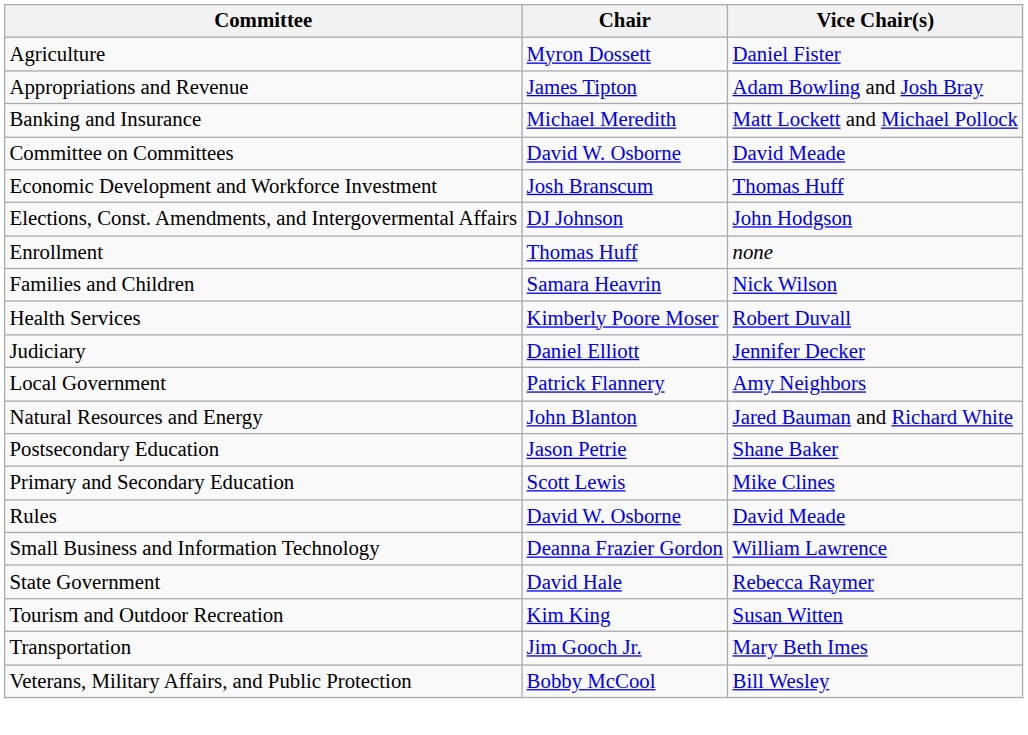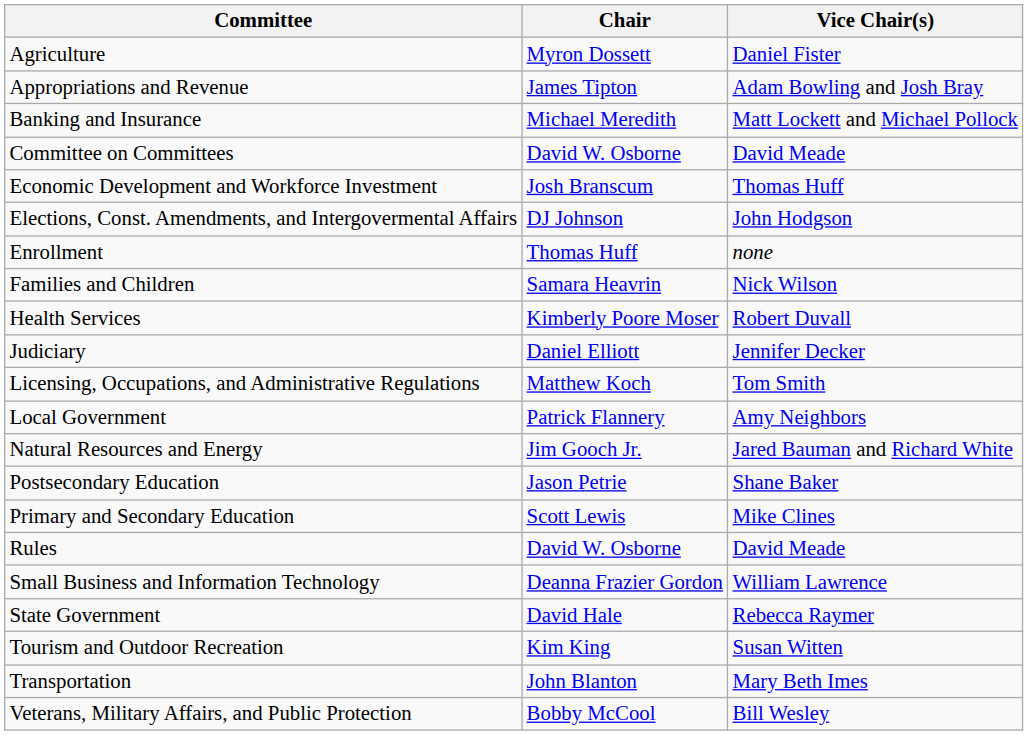 <table class="wikitable">
 <tr>
 <th>Committee</th>
 <th>Chair</th>
 <th>Vice Chair(s)</th>
 </tr>
 <tr>
 <td>Agriculture</td>
 <td><a href='#'>Myron Dossett</a></td>
 <td><a href='#'>Daniel Fister</a></td>
 </tr>
 <tr>
 <td>Appropriations and Revenue</td>
 <td><a href='#'>James Tipton</a></td>
 <td><a href='#'>Adam Bowling</a> and <a href='#'>Josh Bray</a></td>
 </tr>
 <tr>
 <td>Banking and Insurance</td>
 <td><a href='#'>Michael Meredith</a></td>
 <td><a href='#'>Matt Lockett</a> and <a href='#'>Michael Pollock</a></td>
 </tr>
 <tr>
 <td>Committee on Committees</td>
 <td><a href='#'>David W. Osborne</a></td>
 <td><a href='#'>David Meade</a></td>
 </tr>
 <tr>
 <td>Economic Development and Workforce Investment</td>
 <td><a href='#'>Josh Branscum</a></td>
 <td><a href='#'>Thomas Huff</a></td>
 </tr>
 <tr>
 <td>Elections, Const. Amendments, and Intergovermental Affairs</td>
 <td><a href='#'>DJ Johnson</a></td>
 <td><a href='#'>John Hodgson</a></td>
 </tr>
 <tr>
 <td>Enrollment</td>
 <td><a href='#'>Thomas Huff</a></td>
 <td><em>none</em></td>
 </tr>
 <tr>
 <td>Families and Children</td>
 <td><a href='#'>Samara Heavrin</a></td>
 <td><a href='#'>Nick Wilson</a></td>
 </tr>
 <tr>
 <td>Health Services</td>
 <td><a href='#'>Kimberly Poore Moser</a></td>
 <td><a href='#'>Robert Duvall</a></td>
 </tr>
 <tr>
 <td>Judiciary</td>
 <td><a href='#'>Daniel Elliott</a></td>
 <td><a href='#'>Jennifer Decker</a></td>
 </tr>
 <tr>
+<td>Licensing, Occupations, and Administrative Regulations</td>
+<td><a href='#'>Matthew Koch</a></td>
+<td><a href='#'>Tom Smith</a></td>
+</tr>
+<tr>
 <td>Local Government</td>
 <td><a href='#'>Patrick Flannery</a></td>
 <td><a href='#'>Amy Neighbors</a></td>
 </tr>
 <tr>
 <td>Natural Resources and Energy</td>
-<td><a href='#'>John Blanton</a></td>
+<td><a href='#'>Jim Gooch Jr.</a></td>
 <td><a href='#'>Jared Bauman</a> and <a href='#'>Richard White</a></td>
 </tr>
 <tr>
 <td>Postsecondary Education</td>
 <td><a href='#'>Jason Petrie</a></td>
 <td><a href='#'>Shane Baker</a></td>
 </tr>
 <tr>
 <td>Primary and Secondary Education</td>
 <td><a href='#'>Scott Lewis</a></td>
 <td><a href='#'>Mike Clines</a></td>
 </tr>
 <tr>
 <td>Rules</td>
 <td><a href='#'>David W. Osborne</a></td>
 <td><a href='#'>David Meade</a></td>
 </tr>
 <tr>
 <td>Small Business and Information Technology</td>
 <td><a href='#'>Deanna Frazier Gordon</a></td>
 <td><a href='#'>William Lawrence</a></td>
 </tr>
 <tr>
 <td>State Government</td>
 <td><a href='#'>David Hale</a></td>
 <td><a href='#'>Rebecca Raymer</a></td>
 </tr>
 <tr>
 <td>Tourism and Outdoor Recreation</td>
 <td><a href='#'>Kim King</a></td>
 <td><a href='#'>Susan Witten</a></td>
 </tr>
 <tr>
 <td>Transportation</td>
-<td><a href='#'>Jim Gooch Jr.</a></td>
+<td><a href='#'>John Blanton</a></td>
 <td><a href='#'>Mary Beth Imes</a></td>
 </tr>
 <tr>
 <td>Veterans, Military Affairs, and Public Protection</td>
 <td><a href='#'>Bobby McCool</a></td>
 <td><a href='#'>Bill Wesley</a></td>
 </tr>
 </table>
